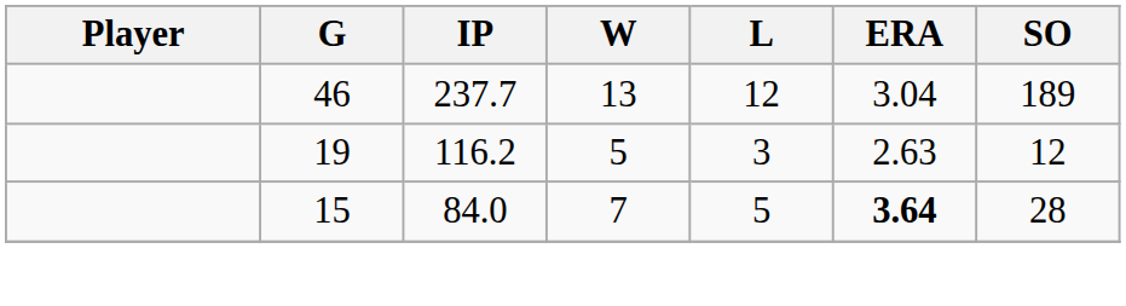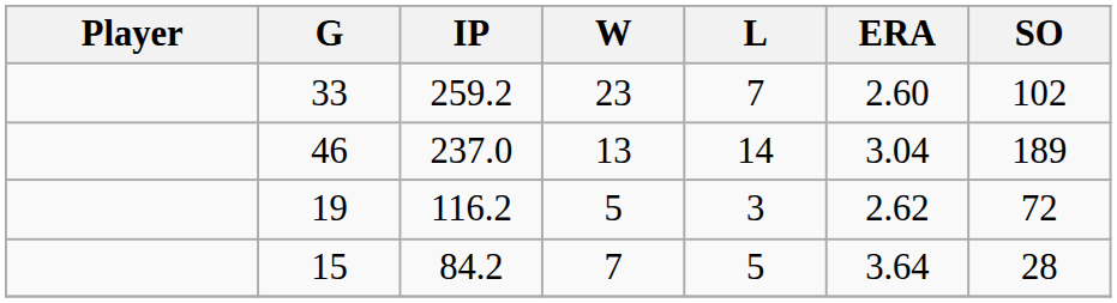 <table class="wikitable sortable">
 <tr>
 <th bgcolor="#DDDDFF" width="16%">Player</th>
 <th bgcolor="#DDDDFF" width="9%">G</th>
 <th bgcolor="#DDDDFF" width="9%">IP</th>
 <th bgcolor="#DDDDFF" width="9%">W</th>
 <th bgcolor="#DDDDFF" width="9%">L</th>
 <th bgcolor="#DDDDFF" width="9%">ERA</th>
 <th bgcolor="#DDDDFF" width="9%">SO</th>
 </tr>
 <tr align="center">
 <td></td>
+<td>33</td>
+<td>259.2</td>
+<td>23</td>
+<td>7</td>
+<td>2.60</td>
+<td>102</td>
+</tr>
+<tr align="center">
+<td></td>
 <td>46</td>
-<td>237.7</td>
+<td>237.0</td>
 <td>13</td>
-<td>12</td>
+<td>14</td>
 <td>3.04</td>
 <td>189</td>
 </tr>
 <tr align="center">
 <td></td>
 <td>19</td>
 <td>116.2</td>
 <td>5</td>
 <td>3</td>
-<td>2.63</td>
-<td>12</td>
+<td>2.62</td>
+<td>72</td>
 </tr>
 <tr align="center">
 <td></td>
 <td>15</td>
-<td>84.0</td>
+<td>84.2</td>
 <td>7</td>
 <td>5</td>
-<td><strong>3.64</strong></td>
+<td>3.64</td>
 <td>28</td>
 </tr>
 <tr align="center">
 </tr>
 </table>
